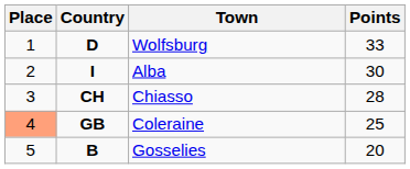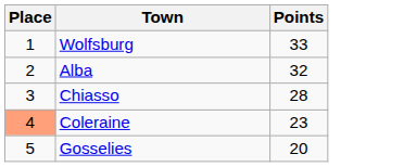 <table class="wikitable">
 <tr>
 <th width="25">Place</th>
-<th width="25">Country</th>
 <th width="200">Town</th>
 <th width="25">Points</th>
 </tr>
 <tr>
 <td align="center">1</td>
-<td align="center"><strong>D</strong></td>
 <td align="left"><a href='#'>Wolfsburg</a></td>
 <td align="center">33</td>
 </tr>
 <tr>
 <td align="center">2</td>
-<td align="center"><strong>I</strong></td>
 <td align="left"><a href='#'>Alba</a></td>
-<td align="center">30</td>
+<td align="center">32</td>
 </tr>
 <tr>
 <td align="center">3</td>
-<td align="center"><strong>CH</strong></td>
 <td align="left"><a href='#'>Chiasso</a></td>
 <td align="center">28</td>
 </tr>
 <tr>
 <td align="center" style="background: lightsalmon;">4</td>
-<td align="center"><strong>GB</strong></td>
 <td align="left"><a href='#'>Coleraine</a></td>
-<td align="center">25</td>
+<td align="center">23</td>
 </tr>
 <tr>
 <td align="center">5</td>
-<td align="center"><strong>B</strong></td>
 <td align="left"><a href='#'>Gosselies</a></td>
 <td align="center">20</td>
 </tr>
 </table>
